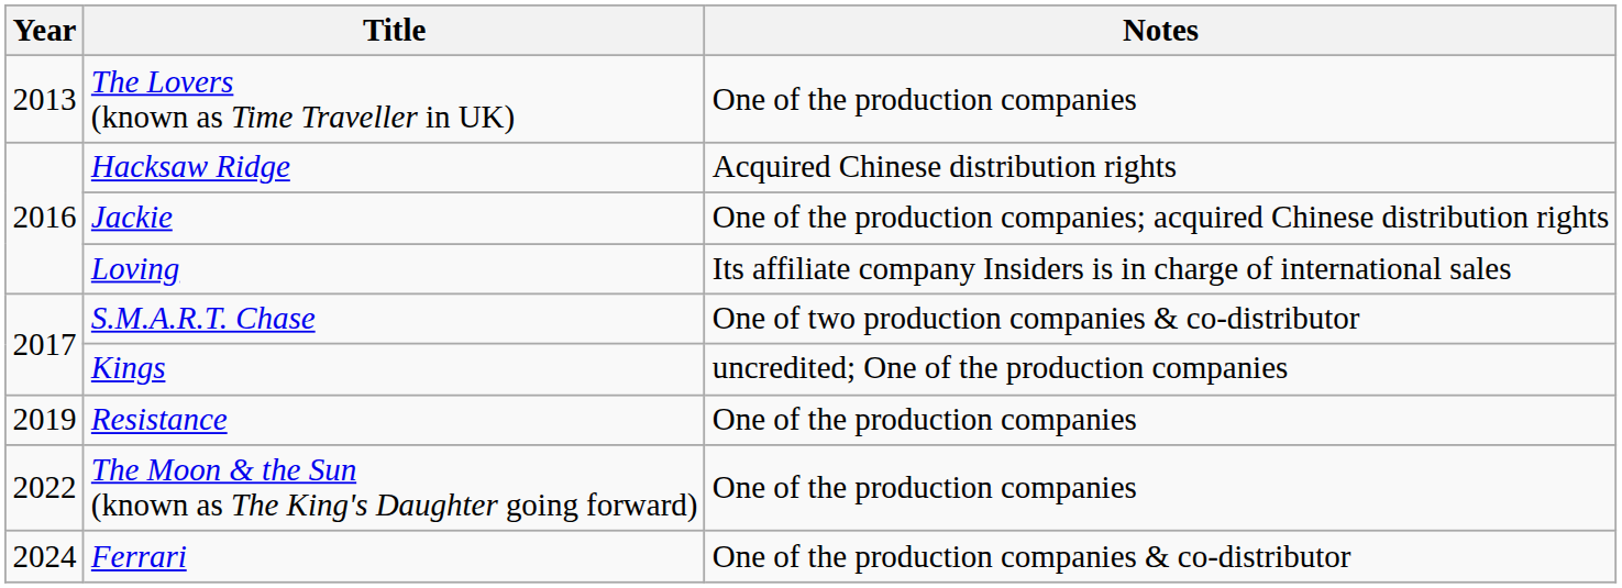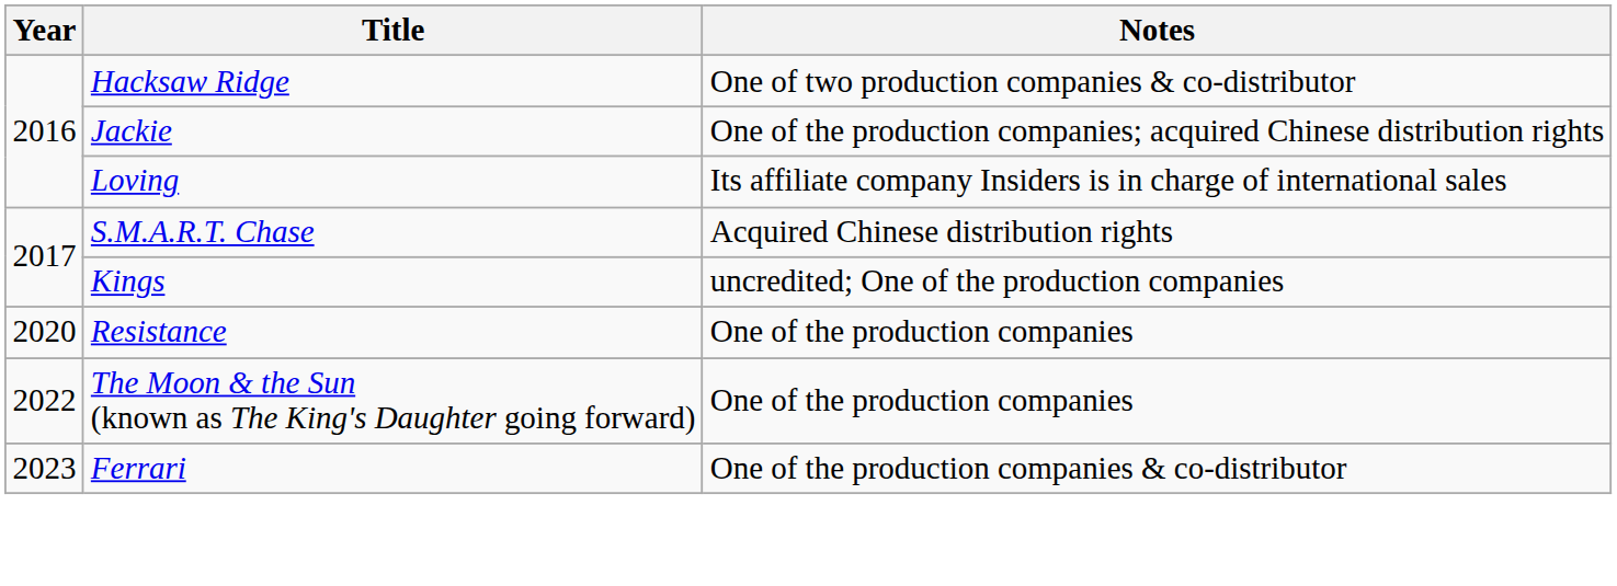 <table class="wikitable">
 <tr>
 <th><strong>Year</strong></th>
 <th><strong>Title</strong></th>
 <th><strong>Notes</strong></th>
 </tr>
 <tr>
-<td>2013</td>
-<td><em><a href='#'>The Lovers</a></em><br>(known as <em>Time Traveller</em> in UK)</td>
-<td>One of the production companies</td>
-</tr>
-<tr>
 <td rowspan=3>2016</td>
 <td><em><a href='#'>Hacksaw Ridge</a></em></td>
-<td>Acquired Chinese distribution rights</td>
+<td>One of two production companies & co-distributor</td>
 </tr>
 <tr>
 <td><em><a href='#'>Jackie</a></em></td>
 <td>One of the production companies; acquired Chinese distribution rights</td>
 </tr>
 <tr>
 <td><em><a href='#'>Loving</a></em></td>
 <td>Its affiliate company Insiders is in charge of international sales</td>
 </tr>
 <tr>
 <td rowspan = 2>2017</td>
 <td><em><a href='#'>S.M.A.R.T. Chase</a></em></td>
-<td>One of two production companies & co-distributor</td>
+<td>Acquired Chinese distribution rights</td>
 </tr>
 <tr>
 <td><em><a href='#'>Kings</a></em></td>
 <td>uncredited; One of the production companies</td>
 </tr>
 <tr>
-<td>2019</td>
+<td>2020</td>
 <td><em><a href='#'>Resistance</a></em></td>
 <td>One of the production companies</td>
 </tr>
 <tr>
 <td>2022</td>
 <td><em><a href='#'>The Moon & the Sun</a></em><br>(known as <em>The King's Daughter</em> going forward)</td>
 <td>One of the production companies</td>
 </tr>
 <tr>
-<td>2024</td>
+<td>2023</td>
 <td><em><a href='#'>Ferrari</a></em></td>
 <td>One of the production companies & co-distributor</td>
 </tr>
 </table>
